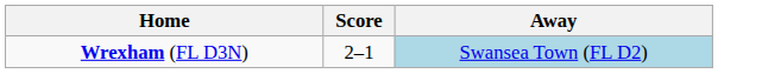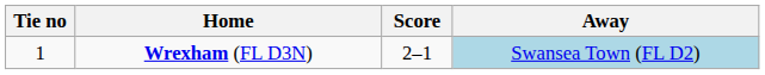 <table class="wikitable" style="text-align:center">
 <tr>
+<th width=50>Tie no</th>
 <th width=250>Home</th>
 <th width=50>Score</th>
 <th width=250>Away</th>
 </tr>
 <tr>
+<td>1</td>
 <td><strong><a href='#'>Wrexham</a></strong> (<a href='#'>FL D3N</a>)</td>
 <td>2–1</td>
 <td style="background: lightblue;"><a href='#'>Swansea Town</a> (<a href='#'>FL D2</a>)</td>
 </tr>
 </table>
